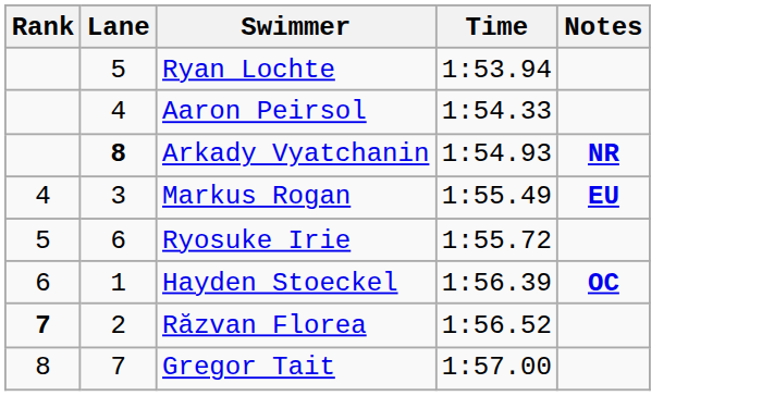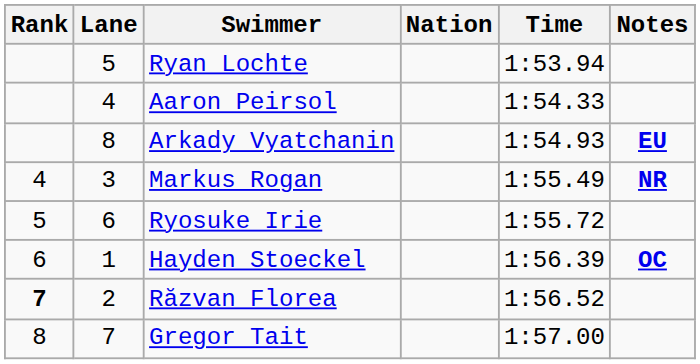 <table class='wikitable sortable' style='text-align:center'>
 <tr>
 <th>Rank</th>
 <th>Lane</th>
 <th>Swimmer</th>
+<th>Nation</th>
 <th>Time</th>
 <th>Notes</th>
 </tr>
 <tr>
 <td></td>
 <td>5</td>
 <td align=left><a href='#'>Ryan Lochte</a></td>
+<td align=left></td>
 <td>1:53.94</td>
 <td></td>
 </tr>
 <tr>
 <td></td>
 <td>4</td>
 <td align=left><a href='#'>Aaron Peirsol</a></td>
+<td align=left></td>
 <td>1:54.33</td>
 <td></td>
 </tr>
 <tr>
 <td></td>
-<td><strong>8</strong></td>
+<td>8</td>
 <td align=left><a href='#'>Arkady Vyatchanin</a></td>
+<td align=left></td>
 <td>1:54.93</td>
-<td><strong><a href='#'>NR</a></strong></td>
+<td><strong><a href='#'>EU</a></strong></td>
 </tr>
 <tr>
 <td>4</td>
 <td>3</td>
 <td align=left><a href='#'>Markus Rogan</a></td>
+<td align=left></td>
 <td>1:55.49</td>
-<td><strong><a href='#'>EU</a></strong></td>
+<td><strong><a href='#'>NR</a></strong></td>
 </tr>
 <tr>
 <td>5</td>
 <td>6</td>
 <td align=left><a href='#'>Ryosuke Irie</a></td>
+<td align=left></td>
 <td>1:55.72</td>
 <td></td>
 </tr>
 <tr>
 <td>6</td>
 <td>1</td>
 <td align=left><a href='#'>Hayden Stoeckel</a></td>
+<td align=left></td>
 <td>1:56.39</td>
 <td><strong><a href='#'>OC</a></strong></td>
 </tr>
 <tr>
 <td><strong>7</strong></td>
 <td>2</td>
 <td align=left><a href='#'>Răzvan Florea</a></td>
+<td align=left></td>
 <td>1:56.52</td>
 <td></td>
 </tr>
 <tr>
 <td>8</td>
 <td>7</td>
 <td align=left><a href='#'>Gregor Tait</a></td>
+<td align=left></td>
 <td>1:57.00</td>
 <td></td>
 </tr>
 </table>
